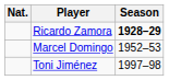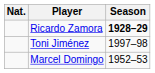 <table border="0" class="wikitable">
 <tr>
 <th>Nat.</th>
 <th>Player</th>
 <th>Season</th>
 </tr>
 <tr>
 <td></td>
 <td><a href='#'>Ricardo Zamora</a></td>
 <td><strong>1928–29</strong></td>
 </tr>
 <tr>
 <td></td>
+<td><a href='#'>Toni Jiménez</a></td>
+<td>1997–98</td>
+</tr>
+<tr>
+<td></td>
 <td><a href='#'>Marcel Domingo</a></td>
 <td>1952–53</td>
 </tr>
-<tr>
-<td></td>
-<td><a href='#'>Toni Jiménez</a></td>
-<td>1997–98</td>
-</tr>
 </table>
